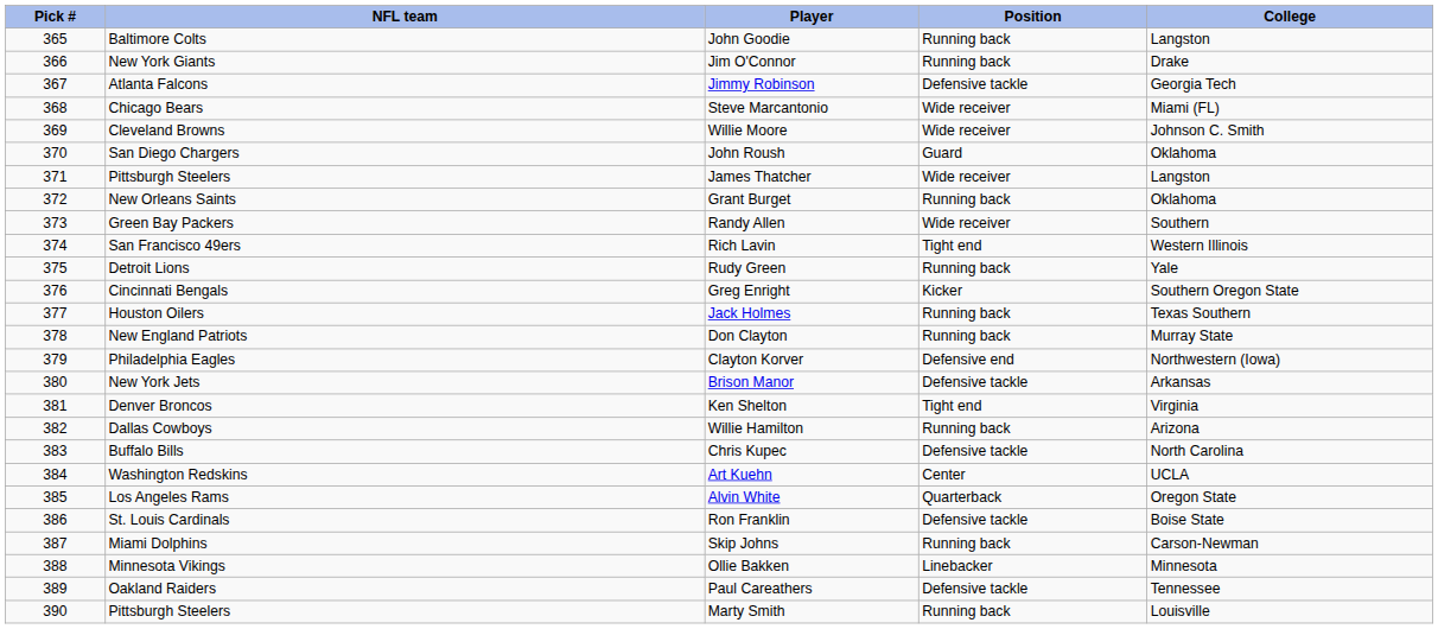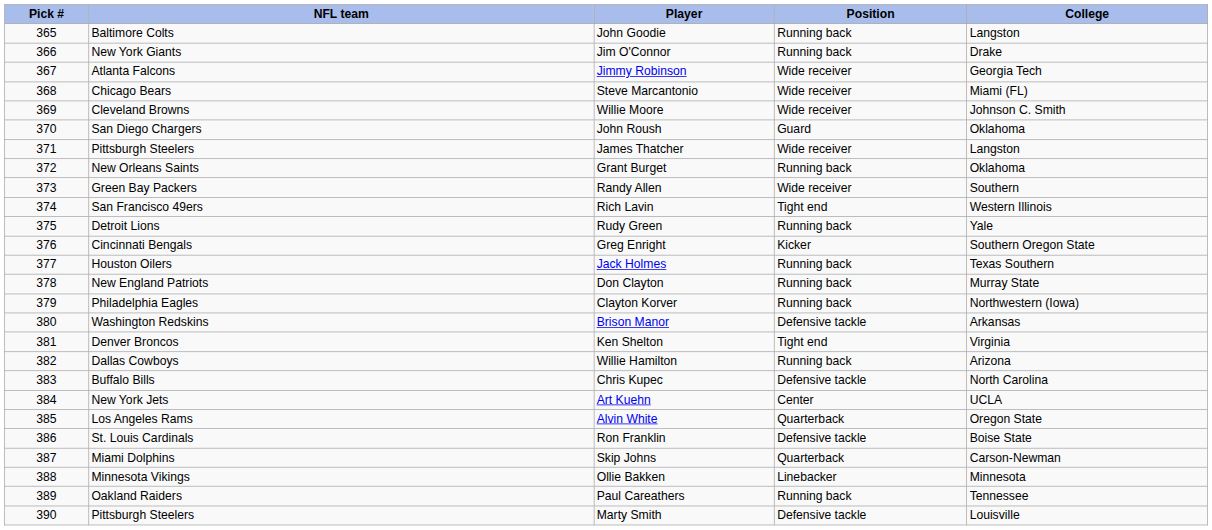 <table class="wikitable sortable sortable" style="width: 100%">
 <tr>
 <th style="background:#A8BDEC;" width=7%>Pick #</th>
 <th width=42% style="background:#A8BDEC;">NFL team</th>
 <th width=15% style="background:#A8BDEC;">Player</th>
 <th width=16% style="background:#A8BDEC;">Position</th>
 <th width=20% style="background:#A8BDEC;">College</th>
 </tr>
 <tr>
 <td align=center>365</td>
 <td>Baltimore Colts</td>
 <td>John Goodie</td>
 <td>Running back</td>
 <td>Langston</td>
 </tr>
 <tr>
 <td align=center>366</td>
 <td>New York Giants</td>
 <td>Jim O'Connor</td>
 <td>Running back</td>
 <td>Drake</td>
 </tr>
 <tr>
 <td align=center>367</td>
 <td>Atlanta Falcons</td>
 <td><a href='#'>Jimmy Robinson</a></td>
-<td>Defensive tackle</td>
+<td>Wide receiver</td>
 <td>Georgia Tech</td>
 </tr>
 <tr>
 <td align=center>368</td>
 <td>Chicago Bears</td>
 <td>Steve Marcantonio</td>
 <td>Wide receiver</td>
 <td>Miami (FL)</td>
 </tr>
 <tr>
 <td align=center>369</td>
 <td>Cleveland Browns</td>
 <td>Willie Moore</td>
 <td>Wide receiver</td>
 <td>Johnson C. Smith</td>
 </tr>
 <tr>
 <td align=center>370</td>
 <td>San Diego Chargers</td>
 <td>John Roush</td>
 <td>Guard</td>
 <td>Oklahoma</td>
 </tr>
 <tr>
 <td align=center>371</td>
 <td>Pittsburgh Steelers</td>
 <td>James Thatcher</td>
 <td>Wide receiver</td>
 <td>Langston</td>
 </tr>
 <tr>
 <td align=center>372</td>
 <td>New Orleans Saints</td>
 <td>Grant Burget</td>
 <td>Running back</td>
 <td>Oklahoma</td>
 </tr>
 <tr>
 <td align=center>373</td>
 <td>Green Bay Packers</td>
 <td>Randy Allen</td>
 <td>Wide receiver</td>
 <td>Southern</td>
 </tr>
 <tr>
 <td align=center>374</td>
 <td>San Francisco 49ers</td>
 <td>Rich Lavin</td>
 <td>Tight end</td>
 <td>Western Illinois</td>
 </tr>
 <tr>
 <td align=center>375</td>
 <td>Detroit Lions</td>
 <td>Rudy Green</td>
 <td>Running back</td>
 <td>Yale</td>
 </tr>
 <tr>
 <td align=center>376</td>
 <td>Cincinnati Bengals</td>
 <td>Greg Enright</td>
 <td>Kicker</td>
 <td>Southern Oregon State</td>
 </tr>
 <tr>
 <td align=center>377</td>
 <td>Houston Oilers</td>
 <td><a href='#'>Jack Holmes</a></td>
 <td>Running back</td>
 <td>Texas Southern</td>
 </tr>
 <tr>
 <td align=center>378</td>
 <td>New England Patriots</td>
 <td>Don Clayton</td>
 <td>Running back</td>
 <td>Murray State</td>
 </tr>
 <tr>
 <td align=center>379</td>
 <td>Philadelphia Eagles</td>
 <td>Clayton Korver</td>
-<td>Defensive end</td>
+<td>Running back</td>
 <td>Northwestern (Iowa)</td>
 </tr>
 <tr>
 <td align=center>380</td>
-<td>New York Jets</td>
+<td>Washington Redskins</td>
 <td><a href='#'>Brison Manor</a></td>
 <td>Defensive tackle</td>
 <td>Arkansas</td>
 </tr>
 <tr>
 <td align=center>381</td>
 <td>Denver Broncos</td>
 <td>Ken Shelton</td>
 <td>Tight end</td>
 <td>Virginia</td>
 </tr>
 <tr>
 <td align=center>382</td>
 <td>Dallas Cowboys</td>
 <td>Willie Hamilton</td>
 <td>Running back</td>
 <td>Arizona</td>
 </tr>
 <tr>
 <td align=center>383</td>
 <td>Buffalo Bills</td>
 <td>Chris Kupec</td>
 <td>Defensive tackle</td>
 <td>North Carolina</td>
 </tr>
 <tr>
 <td align=center>384</td>
-<td>Washington Redskins</td>
+<td>New York Jets</td>
 <td><a href='#'>Art Kuehn</a></td>
 <td>Center</td>
 <td>UCLA</td>
 </tr>
 <tr>
 <td align=center>385</td>
 <td>Los Angeles Rams</td>
 <td><a href='#'>Alvin White</a></td>
 <td>Quarterback</td>
 <td>Oregon State</td>
 </tr>
 <tr>
 <td align=center>386</td>
 <td>St. Louis Cardinals</td>
 <td>Ron Franklin</td>
 <td>Defensive tackle</td>
 <td>Boise State</td>
 </tr>
 <tr>
 <td align=center>387</td>
 <td>Miami Dolphins</td>
 <td>Skip Johns</td>
-<td>Running back</td>
+<td>Quarterback</td>
 <td>Carson-Newman</td>
 </tr>
 <tr>
 <td align=center>388</td>
 <td>Minnesota Vikings</td>
 <td>Ollie Bakken</td>
 <td>Linebacker</td>
 <td>Minnesota</td>
 </tr>
 <tr>
 <td align=center>389</td>
 <td>Oakland Raiders</td>
 <td>Paul Careathers</td>
-<td>Defensive tackle</td>
+<td>Running back</td>
 <td>Tennessee</td>
 </tr>
 <tr>
 <td align=center>390</td>
 <td>Pittsburgh Steelers</td>
 <td>Marty Smith</td>
-<td>Running back</td>
+<td>Defensive tackle</td>
 <td>Louisville</td>
 </tr>
 </table>
